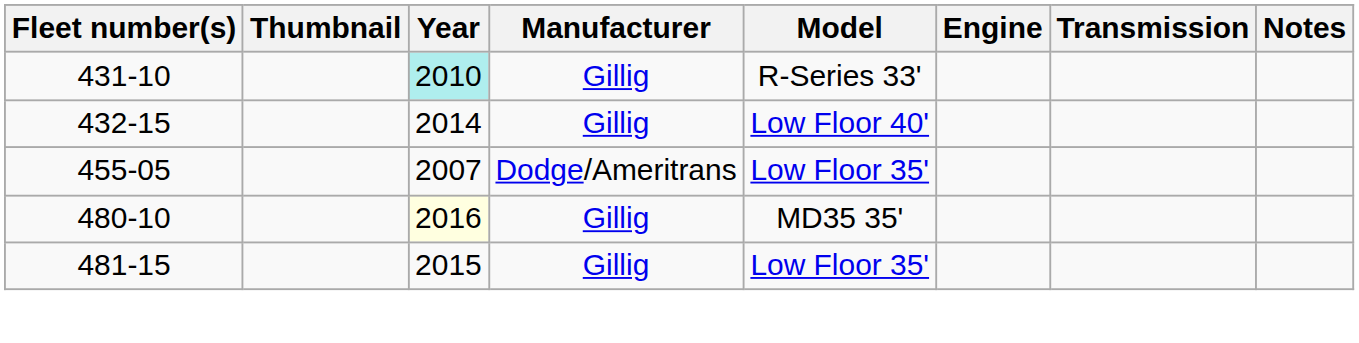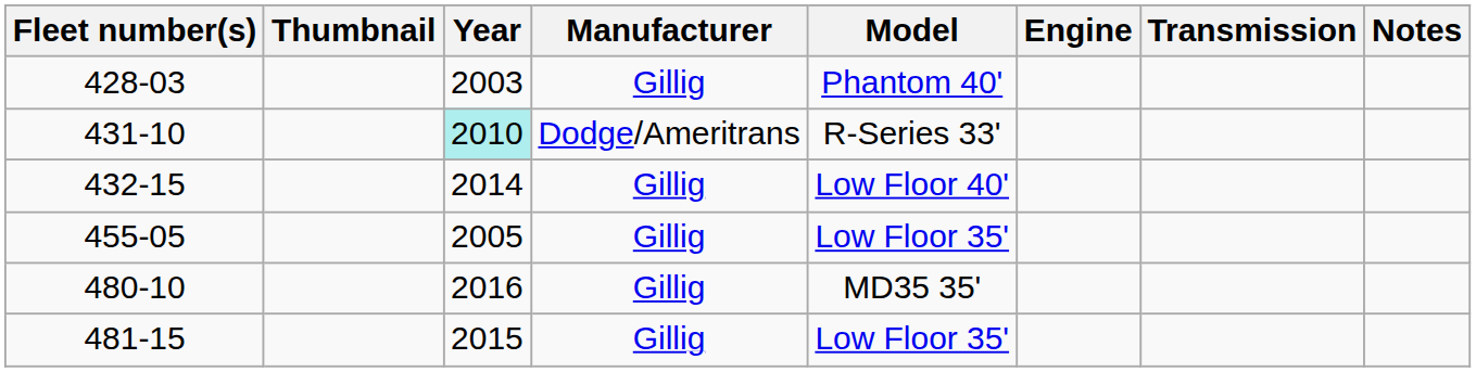 <table class=wikitable>
 <tr>
 <th>Fleet number(s)</th>
 <th>Thumbnail</th>
 <th>Year</th>
 <th>Manufacturer</th>
 <th>Model</th>
 <th>Engine</th>
 <th>Transmission</th>
 <th>Notes</th>
 </tr>
 <tr align="center">
+<td>428-03</td>
+<td></td>
+<td>2003</td>
+<td><a href='#'>Gillig</a></td>
+<td><a href='#'>Phantom 40'</a></td>
+<td></td>
+<td></td>
+<td></td>
+</tr>
+<tr align="center">
 <td>431-10</td>
 <td></td>
 <td style="background: paleturquoise;">2010</td>
-<td><a href='#'>Gillig</a></td>
+<td><a href='#'>Dodge</a>/Ameritrans</td>
 <td>R-Series 33'</td>
 <td></td>
 <td></td>
 <td></td>
 </tr>
 <tr align="center">
 <td>432-15</td>
 <td></td>
 <td>2014</td>
 <td><a href='#'>Gillig</a></td>
 <td><a href='#'>Low Floor 40'</a></td>
 <td></td>
 <td></td>
 <td></td>
 </tr>
 <tr align="center">
 <td>455-05</td>
 <td></td>
-<td>2007</td>
-<td><a href='#'>Dodge</a>/Ameritrans</td>
+<td>2005</td>
+<td><a href='#'>Gillig</a></td>
 <td><a href='#'>Low Floor 35'</a></td>
 <td></td>
 <td></td>
 <td></td>
 </tr>
 <tr align="center">
 <td>480-10</td>
 <td></td>
-<td style="background: lightyellow;">2016</td>
+<td>2016</td>
 <td><a href='#'>Gillig</a></td>
 <td>MD35 35'</td>
 <td></td>
 <td></td>
 <td></td>
 </tr>
 <tr align="center">
 <td>481-15</td>
 <td></td>
 <td>2015</td>
 <td><a href='#'>Gillig</a></td>
 <td><a href='#'>Low Floor 35'</a></td>
 <td></td>
 <td></td>
 <td></td>
 </tr>
 </table>
